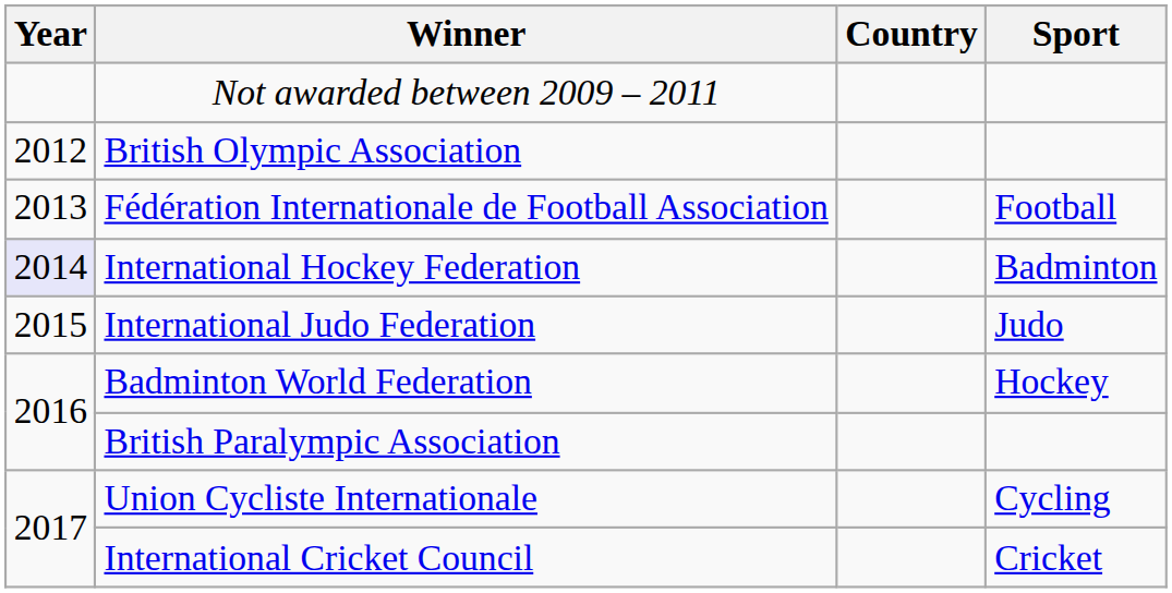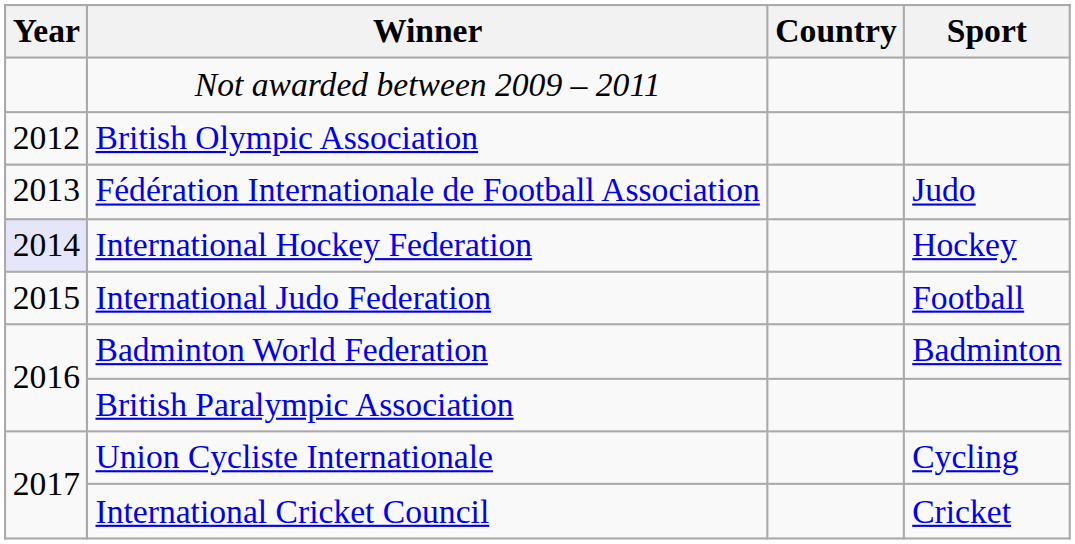 <table class="wikitable">
 <tr>
 <th>Year</th>
 <th>Winner</th>
 <th>Country</th>
 <th>Sport</th>
 </tr>
 <tr>
 <td></td>
 <td align=center><em>Not awarded between 2009 – 2011</em></td>
 <td></td>
 <td></td>
 </tr>
 <tr>
 <td>2012</td>
 <td><a href='#'>British Olympic Association</a></td>
 <td></td>
 <td></td>
 </tr>
 <tr>
 <td>2013</td>
 <td><a href='#'>Fédération Internationale de Football Association</a></td>
 <td></td>
-<td><a href='#'>Football</a></td>
+<td><a href='#'>Judo</a></td>
 </tr>
 <tr>
 <td style="background: lavender;">2014</td>
 <td><a href='#'>International Hockey Federation</a></td>
 <td></td>
-<td><a href='#'>Badminton</a></td>
+<td><a href='#'>Hockey</a></td>
 </tr>
 <tr>
 <td>2015</td>
 <td><a href='#'>International Judo Federation</a></td>
 <td></td>
-<td><a href='#'>Judo</a></td>
+<td><a href='#'>Football</a></td>
 </tr>
 <tr>
 <td rowspan=2>2016</td>
 <td><a href='#'>Badminton World Federation</a></td>
 <td></td>
-<td><a href='#'>Hockey</a></td>
+<td><a href='#'>Badminton</a></td>
 </tr>
 <tr>
 <td><a href='#'>British Paralympic Association</a></td>
 <td></td>
 <td></td>
 </tr>
 <tr>
 <td rowspan=2>2017</td>
 <td><a href='#'>Union Cycliste Internationale</a></td>
 <td></td>
 <td><a href='#'>Cycling</a></td>
 </tr>
 <tr>
 <td><a href='#'>International Cricket Council</a></td>
 <td></td>
 <td><a href='#'>Cricket</a></td>
 </tr>
 </table>
